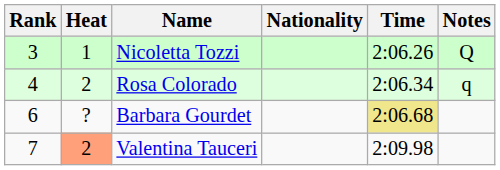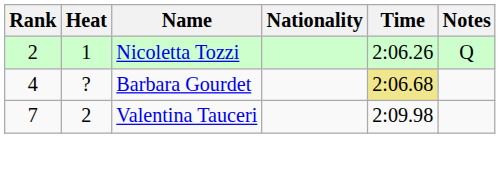 <table class="wikitable sortable" style="text-align:center">
 <tr>
 <th>Rank</th>
 <th>Heat</th>
 <th>Name</th>
 <th>Nationality</th>
 <th>Time</th>
 <th>Notes</th>
 </tr>
 <tr bgcolor=ccffcc>
-<td>3</td>
+<td>2</td>
 <td>1</td>
 <td align=left><a href='#'>Nicoletta Tozzi</a></td>
 <td align=left></td>
 <td>2:06.26</td>
 <td>Q</td>
 </tr>
-<tr bgcolor=ddffdd>
+<tr>
 <td>4</td>
-<td>2</td>
-<td align=left><a href='#'>Rosa Colorado</a></td>
-<td align=left></td>
-<td>2:06.34</td>
-<td>q</td>
-</tr>
-<tr>
-<td>6</td>
 <td>?</td>
 <td align=left><a href='#'>Barbara Gourdet</a></td>
 <td align=left></td>
 <td style="background: khaki;">2:06.68</td>
 <td></td>
 </tr>
 <tr>
 <td>7</td>
-<td style="background: lightsalmon;">2</td>
+<td>2</td>
 <td align=left><a href='#'>Valentina Tauceri</a></td>
 <td align=left></td>
 <td>2:09.98</td>
 <td></td>
 </tr>
 </table>
